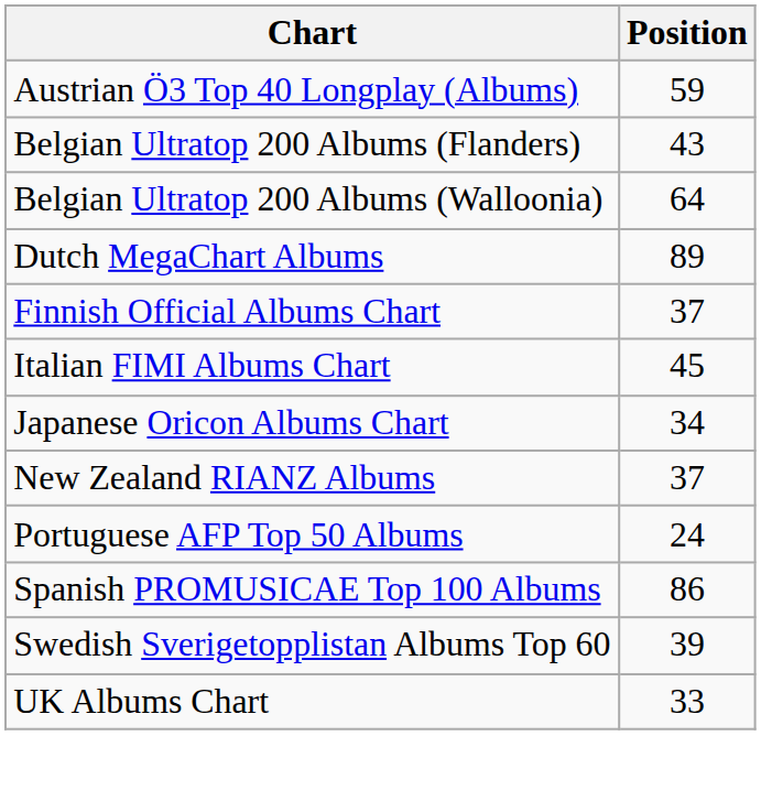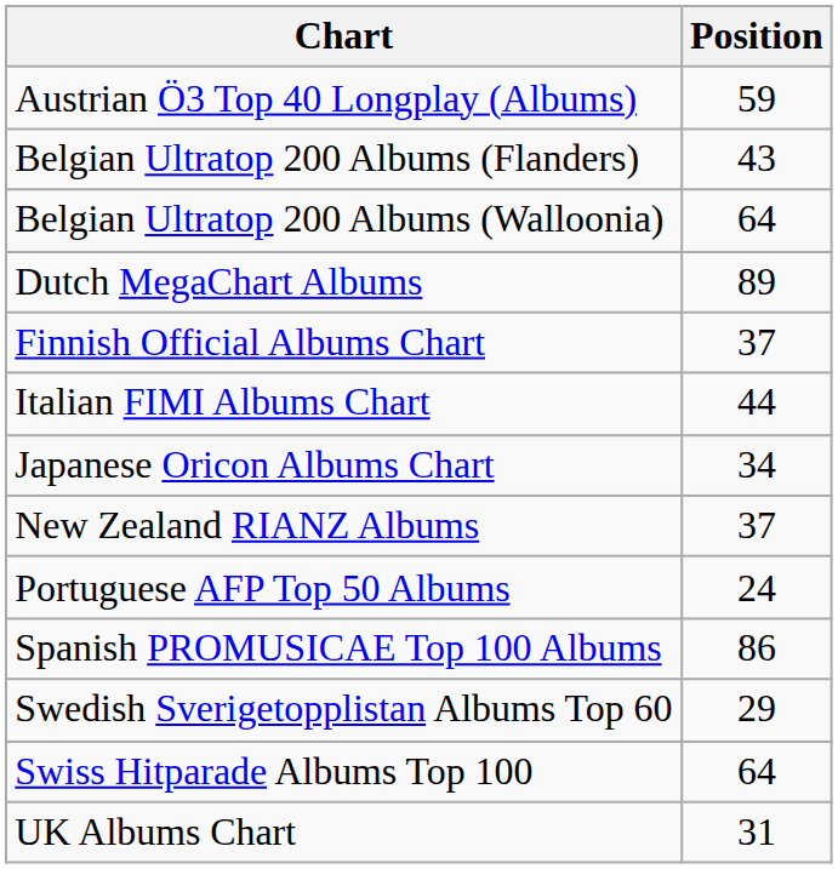 <table class="wikitable" style="text-align:center;">
 <tr>
 <th>Chart</th>
 <th>Position</th>
 </tr>
 <tr>
 <td align="left">Austrian <a href='#'>Ö3 Top 40 Longplay (Albums)</a></td>
 <td>59</td>
 </tr>
 <tr>
 <td align="left">Belgian <a href='#'>Ultratop</a> 200 Albums (Flanders)</td>
 <td>43</td>
 </tr>
 <tr>
 <td align="left">Belgian <a href='#'>Ultratop</a> 200 Albums (Walloonia)</td>
 <td>64</td>
 </tr>
 <tr>
 <td align="left">Dutch <a href='#'>MegaChart Albums</a></td>
 <td>89</td>
 </tr>
 <tr>
 <td align="left"><a href='#'>Finnish Official Albums Chart</a></td>
 <td>37</td>
 </tr>
 <tr>
 <td align="left">Italian <a href='#'>FIMI Albums Chart</a></td>
-<td>45</td>
+<td>44</td>
 </tr>
 <tr>
 <td align="left">Japanese <a href='#'>Oricon Albums Chart</a></td>
 <td>34</td>
 </tr>
 <tr>
 <td align="left">New Zealand <a href='#'>RIANZ Albums</a></td>
 <td>37</td>
 </tr>
 <tr>
 <td align="left">Portuguese <a href='#'>AFP Top 50 Albums</a></td>
 <td>24</td>
 </tr>
 <tr>
 <td align="left">Spanish <a href='#'>PROMUSICAE Top 100 Albums</a></td>
 <td>86</td>
 </tr>
 <tr>
 <td align="left">Swedish <a href='#'>Sverigetopplistan</a> Albums Top 60</td>
-<td>39</td>
+<td>29</td>
+</tr>
+<tr>
+<td align="left"><a href='#'>Swiss Hitparade</a> Albums Top 100</td>
+<td>64</td>
 </tr>
 <tr>
 <td align="left">UK Albums Chart</td>
-<td>33</td>
+<td>31</td>
 </tr>
 </table>
